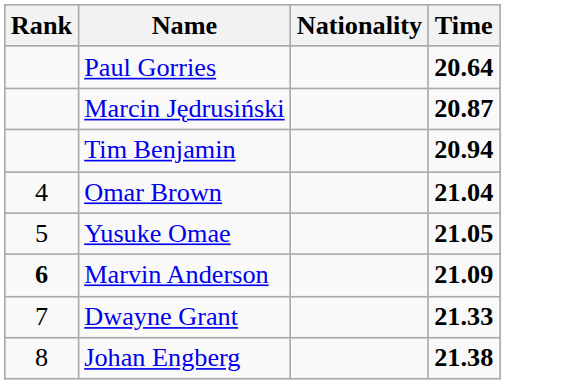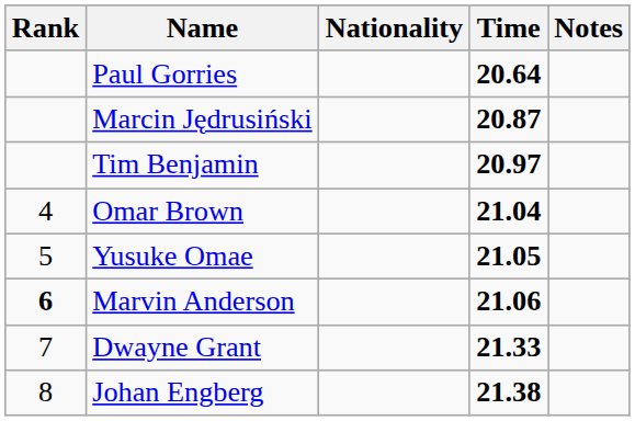 <table class="wikitable sortable" style="text-align:center">
 <tr>
 <th>Rank</th>
 <th>Name</th>
 <th>Nationality</th>
 <th>Time</th>
+<th>Notes</th>
 </tr>
 <tr>
 <td></td>
 <td align=left><a href='#'>Paul Gorries</a></td>
 <td align=left></td>
 <td><strong>20.64</strong></td>
+<td></td>
 </tr>
 <tr>
 <td></td>
 <td align=left><a href='#'>Marcin Jędrusiński</a></td>
 <td align=left></td>
 <td><strong>20.87</strong></td>
+<td></td>
 </tr>
 <tr>
 <td></td>
 <td align=left><a href='#'>Tim Benjamin</a></td>
 <td align=left></td>
-<td><strong>20.94</strong></td>
+<td><strong>20.97</strong></td>
+<td></td>
 </tr>
 <tr>
 <td>4</td>
 <td align=left><a href='#'>Omar Brown</a></td>
 <td align=left></td>
 <td><strong>21.04</strong></td>
+<td></td>
 </tr>
 <tr>
 <td>5</td>
 <td align=left><a href='#'>Yusuke Omae</a></td>
 <td align=left></td>
 <td><strong>21.05</strong></td>
+<td></td>
 </tr>
 <tr>
 <td><strong>6</strong></td>
 <td align=left><a href='#'>Marvin Anderson</a></td>
 <td align=left></td>
-<td><strong>21.09</strong></td>
+<td><strong>21.06</strong></td>
+<td></td>
 </tr>
 <tr>
 <td>7</td>
 <td align=left><a href='#'>Dwayne Grant</a></td>
 <td align=left></td>
 <td><strong>21.33</strong></td>
+<td></td>
 </tr>
 <tr>
 <td>8</td>
 <td align=left><a href='#'>Johan Engberg</a></td>
 <td align=left></td>
 <td><strong>21.38</strong></td>
+<td></td>
 </tr>
 </table>
